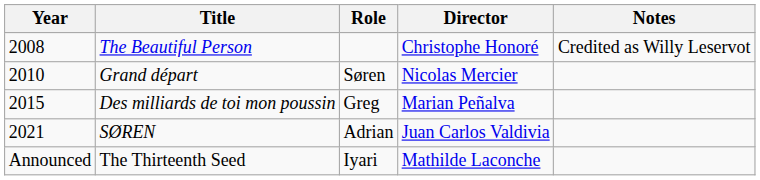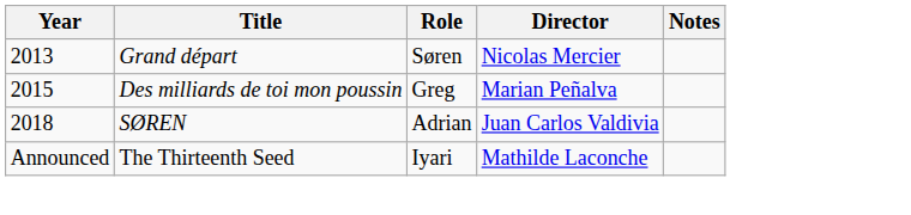 <table class="wikitable sortable">
 <tr>
 <th>Year</th>
 <th>Title</th>
 <th>Role</th>
 <th>Director</th>
 <th class="unsortable">Notes</th>
 </tr>
 <tr>
-<td>2008</td>
-<td><em><a href='#'>The Beautiful Person</a></em></td>
-<td></td>
-<td><a href='#'>Christophe Honoré</a></td>
-<td>Credited as Willy Leservot</td>
-</tr>
-<tr>
-<td>2010</td>
+<td>2013</td>
 <td><em>Grand départ</em></td>
 <td>Søren</td>
 <td><a href='#'>Nicolas Mercier</a></td>
 <td></td>
 </tr>
 <tr>
 <td>2015</td>
 <td><em>Des milliards de toi mon poussin</em></td>
 <td>Greg</td>
 <td><a href='#'>Marian Peñalva</a></td>
 <td></td>
 </tr>
 <tr>
-<td>2021</td>
+<td>2018</td>
 <td><em>SØREN</em></td>
 <td>Adrian</td>
 <td><a href='#'>Juan Carlos Valdivia</a></td>
 <td></td>
 </tr>
 <tr>
 <td>Announced</td>
 <td>The Thirteenth Seed</td>
 <td>Iyari</td>
 <td><a href='#'>Mathilde Laconche</a></td>
 <td></td>
 </tr>
 </table>
